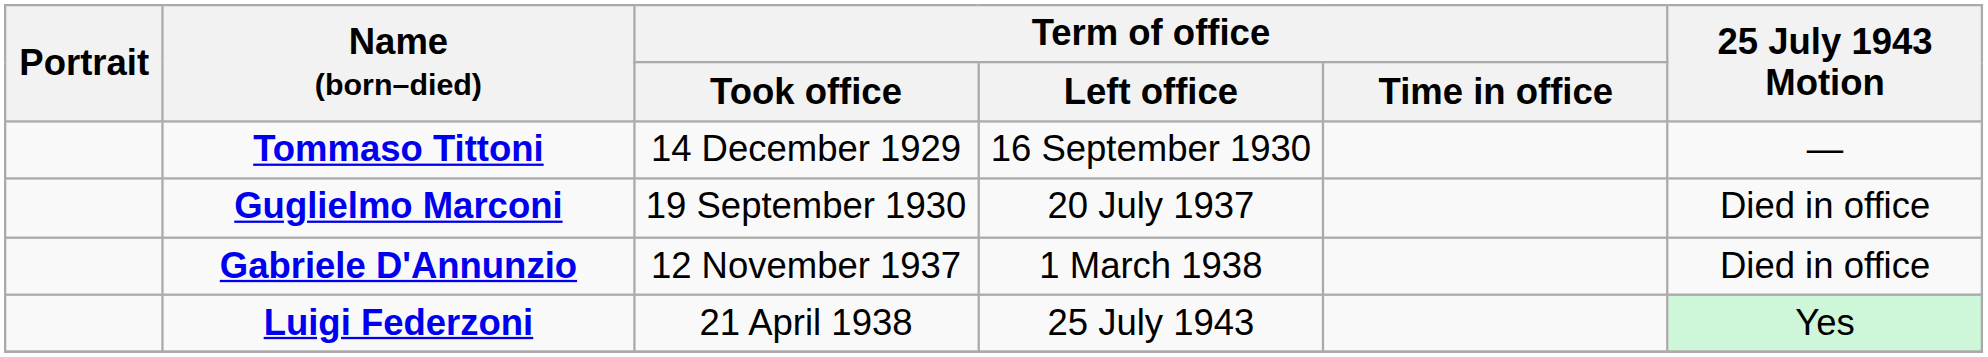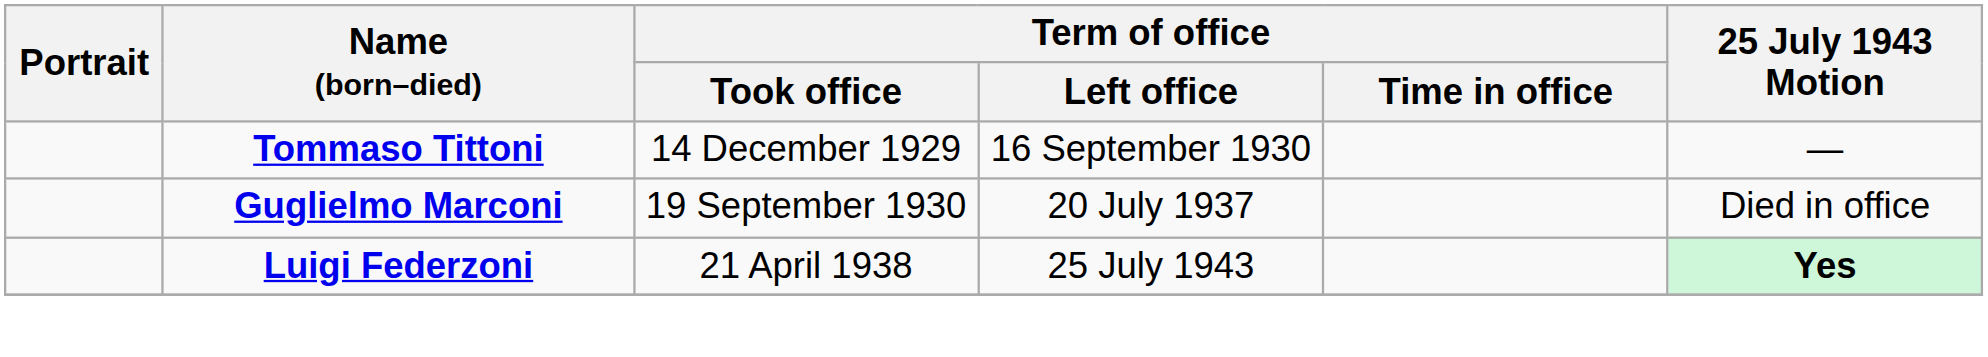 <table class="wikitable" style="text-align:center;" style="width=90%">
 <tr>
 <th width=1% rowspan=2>Portrait</th>
 <th width=15% rowspan=2>Name<br><small>(born–died)</small></th>
 <th width=30% colspan=3>Term of office</th>
 <th width=10% rowspan=2>25 July 1943 Motion</th>
 </tr>
 <tr style="text-align:center;">
 <th width=11%>Took office</th>
 <th width=11%>Left office</th>
 <th width=11%>Time in office</th>
 </tr>
 <tr>
 <td></td>
 <td><strong><a href='#'>Tommaso Tittoni</a></strong><br></td>
 <td>14 December 1929</td>
 <td>16 September 1930</td>
 <td></td>
 <td align=center>—</td>
 </tr>
 <tr>
 <td></td>
 <td><strong><a href='#'>Guglielmo Marconi</a></strong><br></td>
 <td>19 September 1930</td>
 <td>20 July 1937</td>
 <td></td>
 <td align=center>Died in office</td>
 </tr>
 <tr>
 <td></td>
-<td><strong><a href='#'>Gabriele D'Annunzio</a></strong><br></td>
-<td>12 November 1937</td>
-<td>1 March 1938</td>
-<td></td>
-<td align=center>Died in office</td>
-</tr>
-<tr>
-<td></td>
 <td><strong><a href='#'>Luigi Federzoni</a></strong><br></td>
 <td>21 April 1938</td>
 <td>25 July 1943</td>
 <td></td>
-<td align=center style="background:#CEF6D8">Yes</td>
+<td align=center style="background:#CEF6D8"><strong>Yes</strong></td>
 </tr>
 <tr>
 </tr>
 </table>
